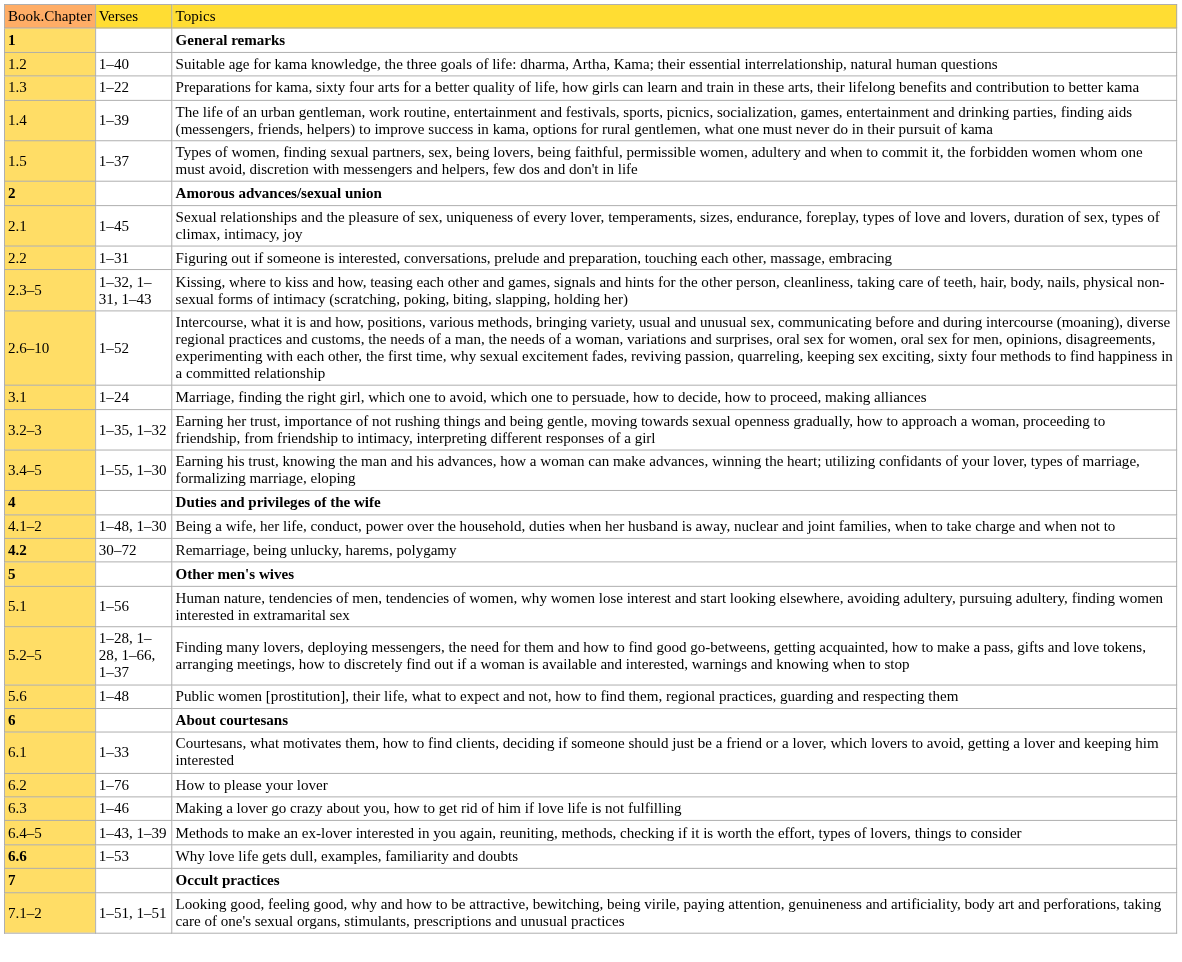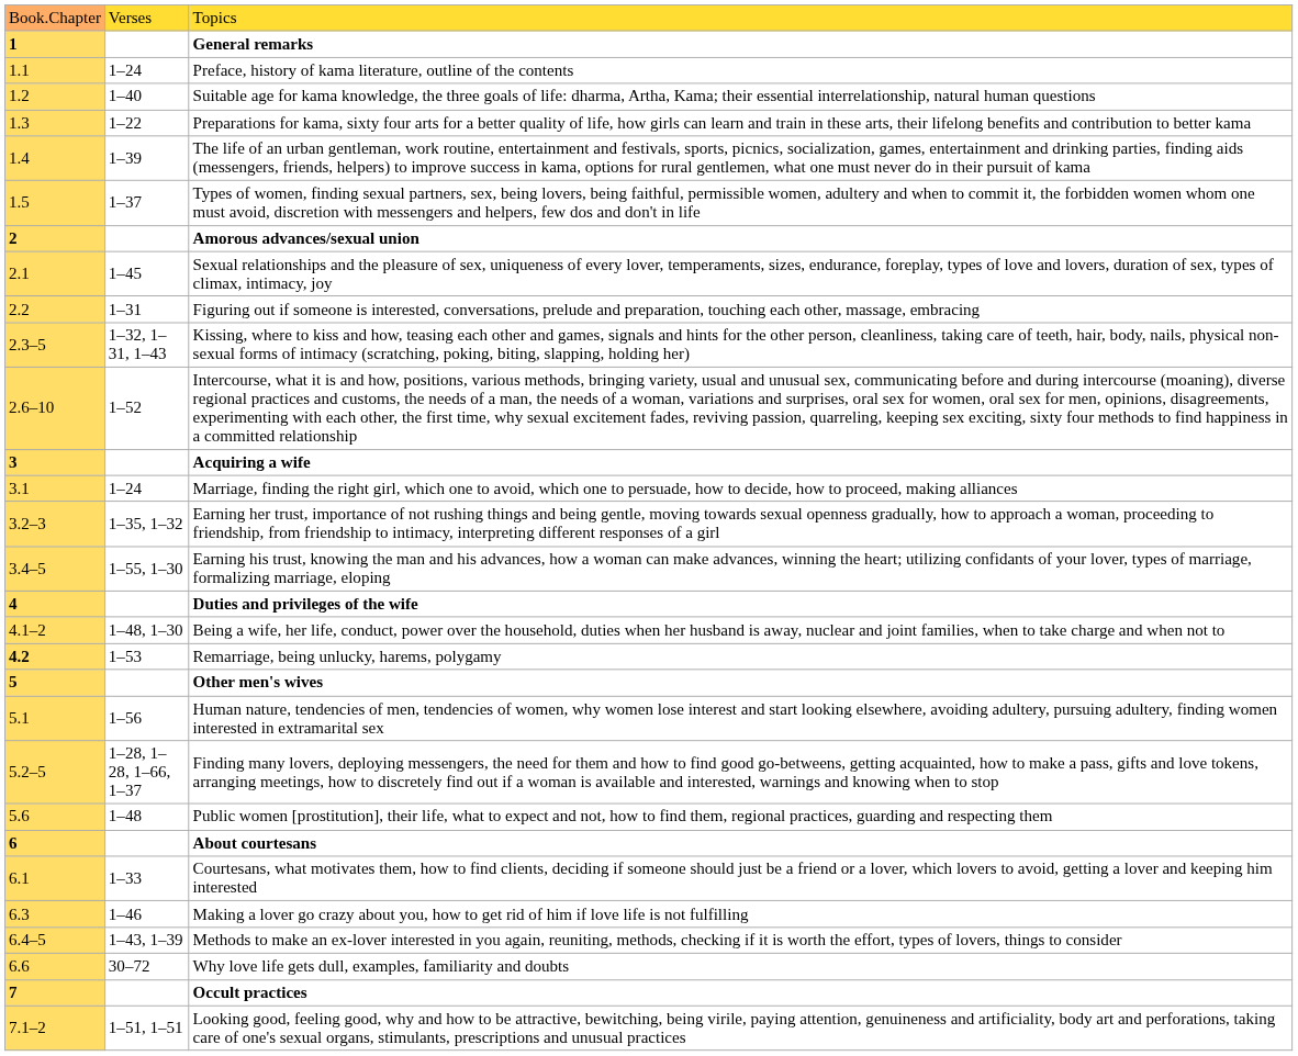 <table class="wikitable" align=center style = " background: transparent; ">
 <tr style="text-align: left;">
 <td style="background: #ffad66;">Book.Chapter</td>
 <td style="background: #ffdd33;">Verses</td>
 <td style="background: #ffdd33;">Topics</td>
 </tr>
 <tr style="text-align: left;">
 <td style="background: #ffdd66;"><strong>1</strong></td>
 <td></td>
 <td><strong>General remarks</strong></td>
+</tr>
+<tr style="text-align: left;">
+<td style="background: #ffdd66;">1.1</td>
+<td>1–24</td>
+<td>Preface, history of kama literature, outline of the contents</td>
 </tr>
 <tr style="text-align: left;">
 <td style="background: #ffdd66;">1.2</td>
 <td>1–40</td>
 <td>Suitable age for kama knowledge, the three goals of life: dharma, Artha, Kama; their essential interrelationship, natural human questions</td>
 </tr>
 <tr style="text-align: left;">
 <td style="background: #ffdd66;">1.3</td>
 <td>1–22</td>
 <td>Preparations for kama, sixty four arts for a better quality of life, how girls can learn and train in these arts, their lifelong benefits and contribution to better kama</td>
 </tr>
 <tr style="text-align: left;">
 <td style="background: #ffdd66;">1.4</td>
 <td>1–39</td>
 <td>The life of an urban gentleman, work routine, entertainment and festivals, sports, picnics, socialization, games, entertainment and drinking parties, finding aids (messengers, friends, helpers) to improve success in kama, options for rural gentlemen, what one must never do in their pursuit of kama</td>
 </tr>
 <tr style="text-align: left;">
 <td style="background: #ffdd66;">1.5</td>
 <td>1–37</td>
 <td>Types of women, finding sexual partners, sex, being lovers, being faithful, permissible women, adultery and when to commit it, the forbidden women whom one must avoid, discretion with messengers and helpers, few dos and don't in life</td>
 </tr>
 <tr style="text-align: left;">
 <td style="background: #ffdd66;"><strong>2</strong></td>
 <td></td>
 <td><strong>Amorous advances/sexual union</strong></td>
 </tr>
 <tr style="text-align: left;">
 <td style="background: #ffdd66;">2.1</td>
 <td>1–45</td>
 <td>Sexual relationships and the pleasure of sex, uniqueness of every lover, temperaments, sizes, endurance, foreplay, types of love and lovers, duration of sex, types of climax, intimacy, joy</td>
 </tr>
 <tr style="text-align: left;">
 <td style="background: #ffdd66;">2.2</td>
 <td>1–31</td>
 <td>Figuring out if someone is interested, conversations, prelude and preparation, touching each other, massage, embracing</td>
 </tr>
 <tr style="text-align: left;">
 <td style="background: #ffdd66;">2.3–5</td>
 <td>1–32, 1–31, 1–43</td>
 <td>Kissing, where to kiss and how, teasing each other and games, signals and hints for the other person, cleanliness, taking care of teeth, hair, body, nails, physical non-sexual forms of intimacy (scratching, poking, biting, slapping, holding her)</td>
 </tr>
 <tr style="text-align: left;">
 <td style="background: #ffdd66;">2.6–10</td>
 <td>1–52</td>
 <td>Intercourse, what it is and how, positions, various methods, bringing variety, usual and unusual sex, communicating before and during intercourse (moaning), diverse regional practices and customs, the needs of a man, the needs of a woman, variations and surprises, oral sex for women, oral sex for men, opinions, disagreements, experimenting with each other, the first time, why sexual excitement fades, reviving passion, quarreling, keeping sex exciting, sixty four methods to find happiness in a committed relationship</td>
 </tr>
 <tr style="text-align: left;">
+<td style="background: #ffdd66;"><strong>3</strong></td>
+<td></td>
+<td><strong>Acquiring a wife</strong></td>
+</tr>
+<tr style="text-align: left;">
 <td style="background: #ffdd66;">3.1</td>
 <td>1–24</td>
 <td>Marriage, finding the right girl, which one to avoid, which one to persuade, how to decide, how to proceed, making alliances</td>
 </tr>
 <tr style="text-align: left;">
 <td style="background: #ffdd66;">3.2–3</td>
 <td>1–35, 1–32</td>
 <td>Earning her trust, importance of not rushing things and being gentle, moving towards sexual openness gradually, how to approach a woman, proceeding to friendship, from friendship to intimacy, interpreting different responses of a girl</td>
 </tr>
 <tr style="text-align: left;">
 <td style="background: #ffdd66;">3.4–5</td>
 <td>1–55, 1–30</td>
 <td>Earning his trust, knowing the man and his advances, how a woman can make advances, winning the heart; utilizing confidants of your lover, types of marriage, formalizing marriage, eloping</td>
 </tr>
 <tr style="text-align: left;">
 <td style="background: #ffdd66;"><strong>4</strong></td>
 <td></td>
 <td><strong>Duties and privileges of the wife</strong></td>
 </tr>
 <tr style="text-align: left;">
 <td style="background: #ffdd66;">4.1–2</td>
 <td>1–48, 1–30</td>
 <td>Being a wife, her life, conduct, power over the household, duties when her husband is away, nuclear and joint families, when to take charge and when not to</td>
 </tr>
 <tr style="text-align: left;">
 <td style="background: #ffdd66;"><strong>4.2</strong></td>
-<td>30–72</td>
+<td>1–53</td>
 <td>Remarriage, being unlucky, harems, polygamy</td>
 </tr>
 <tr style="text-align: left;">
 <td style="background: #ffdd66;"><strong>5</strong></td>
 <td></td>
 <td><strong>Other men's wives</strong></td>
 </tr>
 <tr style="text-align: left;">
 <td style="background: #ffdd66;">5.1</td>
 <td>1–56</td>
 <td>Human nature, tendencies of men, tendencies of women, why women lose interest and start looking elsewhere, avoiding adultery, pursuing adultery, finding women interested in extramarital sex</td>
 </tr>
 <tr style="text-align: left;">
 <td style="background: #ffdd66;">5.2–5</td>
 <td>1–28, 1–28, 1–66, 1–37</td>
 <td>Finding many lovers, deploying messengers, the need for them and how to find good go-betweens, getting acquainted, how to make a pass, gifts and love tokens, arranging meetings, how to discretely find out if a woman is available and interested, warnings and knowing when to stop</td>
 </tr>
 <tr style="text-align: left;">
 <td style="background: #ffdd66;">5.6</td>
 <td>1–48</td>
 <td>Public women [prostitution], their life, what to expect and not, how to find them, regional practices, guarding and respecting them</td>
 </tr>
 <tr style="text-align: left;">
 <td style="background: #ffdd66;"><strong>6</strong></td>
 <td></td>
 <td><strong>About courtesans</strong></td>
 </tr>
 <tr style="text-align: left;">
 <td style="background: #ffdd66;">6.1</td>
 <td>1–33</td>
 <td>Courtesans, what motivates them, how to find clients, deciding if someone should just be a friend or a lover, which lovers to avoid, getting a lover and keeping him interested</td>
 </tr>
 <tr style="text-align: left;">
-<td style="background: #ffdd66;">6.2</td>
-<td>1–76</td>
-<td>How to please your lover</td>
-</tr>
-<tr style="text-align: left;">
 <td style="background: #ffdd66;">6.3</td>
 <td>1–46</td>
 <td>Making a lover go crazy about you, how to get rid of him if love life is not fulfilling</td>
 </tr>
 <tr style="text-align: left;">
 <td style="background: #ffdd66;">6.4–5</td>
 <td>1–43, 1–39</td>
 <td>Methods to make an ex-lover interested in you again, reuniting, methods, checking if it is worth the effort, types of lovers, things to consider</td>
 </tr>
 <tr style="text-align: left;">
-<td style="background: #ffdd66;"><strong>6.6</strong></td>
-<td>1–53</td>
+<td style="background: #ffdd66;">6.6</td>
+<td>30–72</td>
 <td>Why love life gets dull, examples, familiarity and doubts</td>
 </tr>
 <tr style="text-align: left;">
 <td style="background: #ffdd66;"><strong>7</strong></td>
 <td></td>
 <td><strong>Occult practices</strong></td>
 </tr>
 <tr style="text-align: left;">
 <td style="background: #ffdd66;">7.1–2</td>
 <td>1–51, 1–51</td>
 <td>Looking good, feeling good, why and how to be attractive, bewitching, being virile, paying attention, genuineness and artificiality, body art and perforations, taking care of one's sexual organs, stimulants, prescriptions and unusual practices</td>
 </tr>
 </table>
